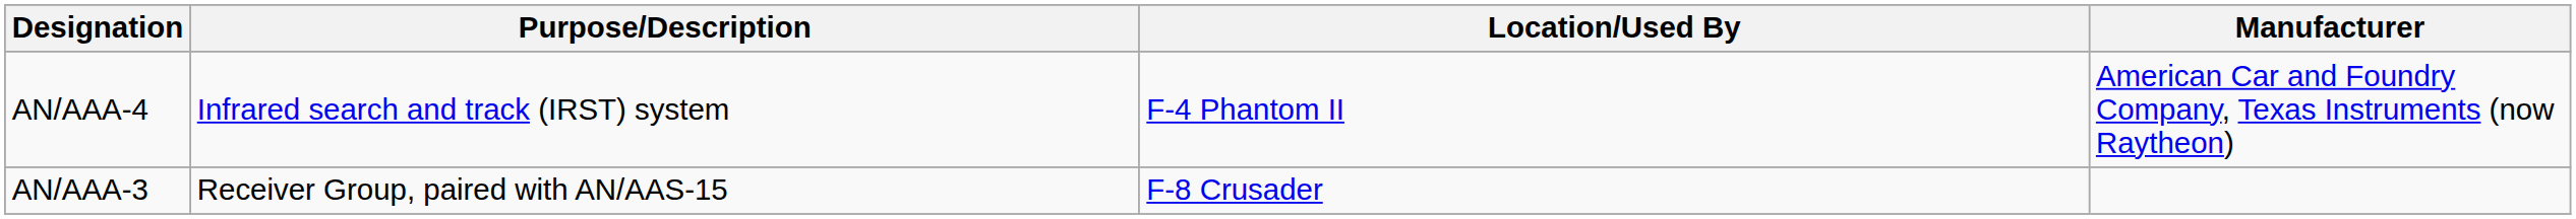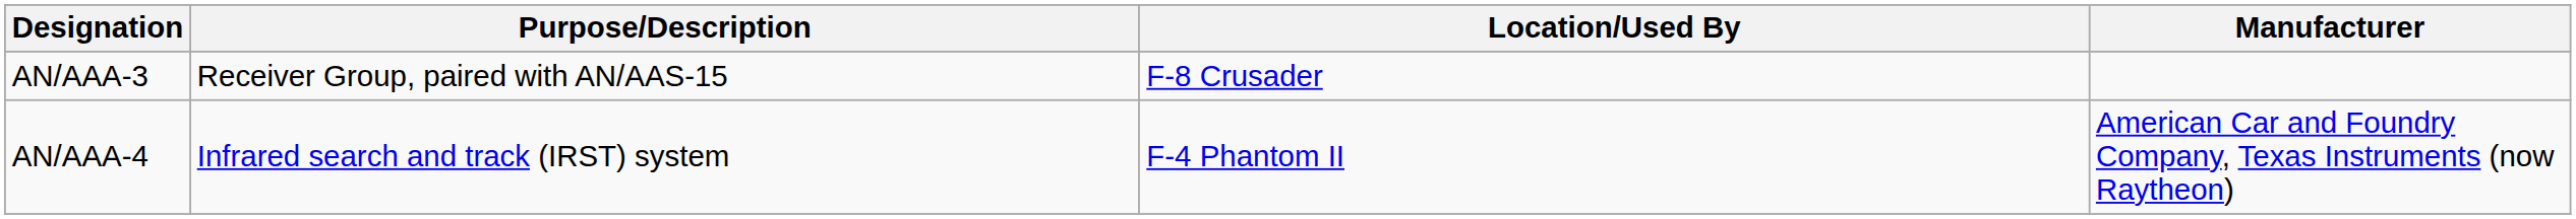 <table class="wikitable sortable">
 <tr>
 <th scope="col">Designation</th>
 <th scope="col" style="width: 500px;">Purpose/Description</th>
 <th scope="col" style="width: 500px;">Location/Used By</th>
 <th scope="col" style="width: 250px;">Manufacturer</th>
 </tr>
 <tr>
+<td>AN/AAA-3</td>
+<td>Receiver Group, paired with AN/AAS-15</td>
+<td><a href='#'>F-8 Crusader</a></td>
+<td></td>
+</tr>
+<tr>
 <td>AN/AAA-4</td>
 <td><a href='#'>Infrared search and track</a> (IRST) system</td>
 <td><a href='#'>F-4 Phantom II</a></td>
 <td><a href='#'>American Car and Foundry Company</a>, <a href='#'>Texas Instruments</a> (now <a href='#'>Raytheon</a>)</td>
 </tr>
-<tr>
-<td>AN/AAA-3</td>
-<td>Receiver Group, paired with AN/AAS-15</td>
-<td><a href='#'>F-8 Crusader</a></td>
-<td></td>
-</tr>
 </table>
